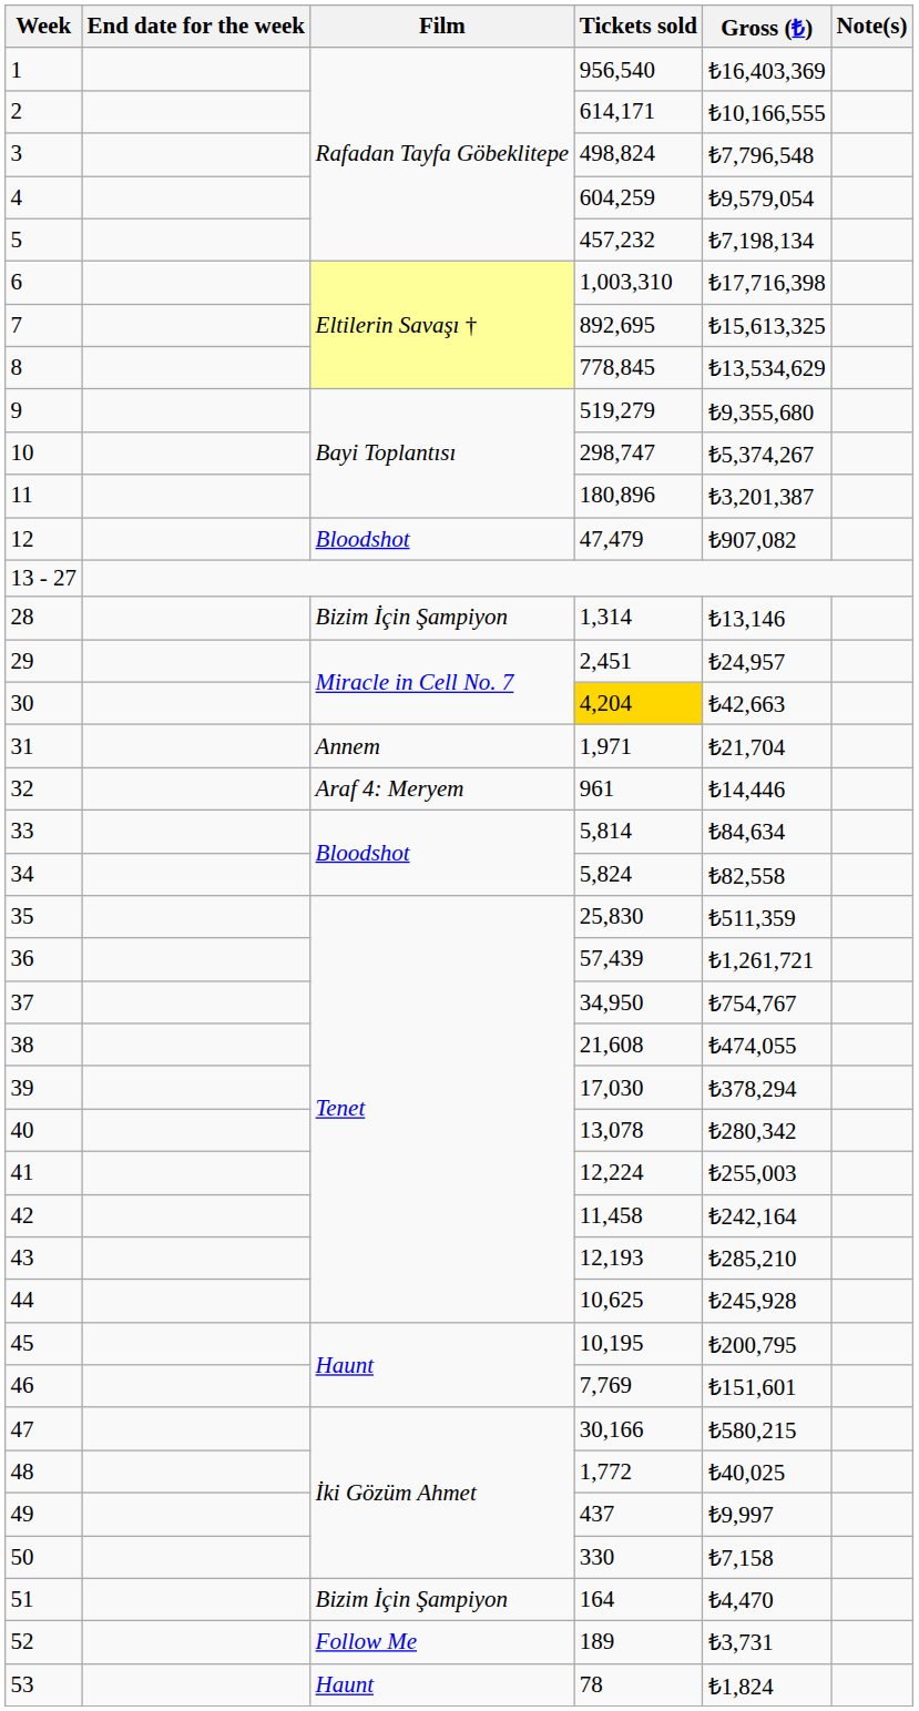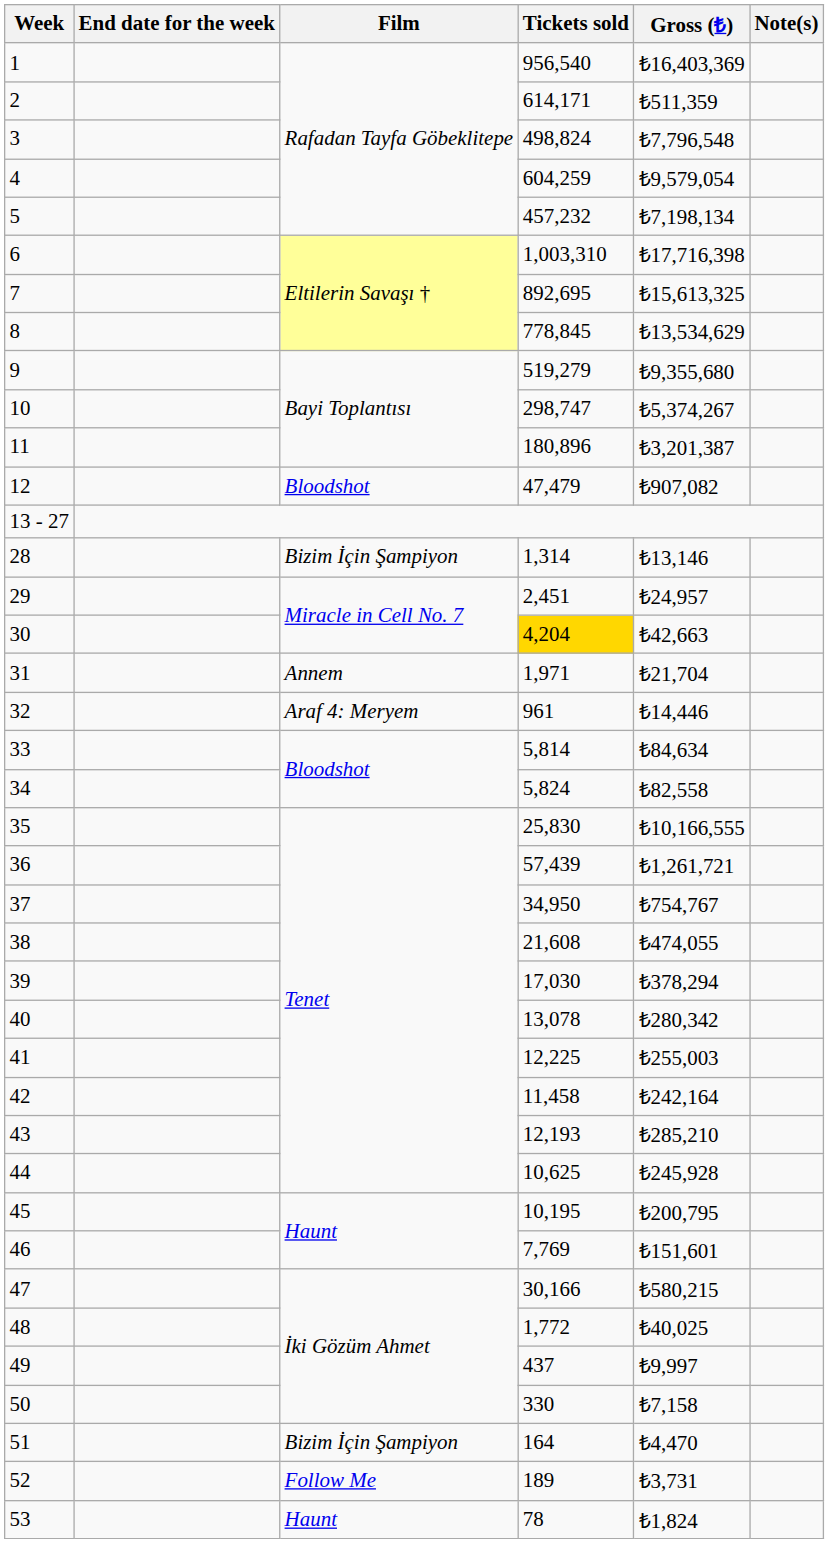 <table class="wikitable sortable">
 <tr>
 <th>Week</th>
 <th>End date for the week</th>
 <th>Film</th>
 <th>Tickets sold</th>
 <th>Gross (<a href='#'>₺</a>)</th>
 <th>Note(s)</th>
 </tr>
 <tr>
 <td>1</td>
 <td></td>
 <td rowspan="5"><em>Rafadan Tayfa Göbeklitepe</em></td>
 <td>956,540</td>
 <td>₺16,403,369</td>
 <td></td>
 </tr>
 <tr>
 <td>2</td>
 <td></td>
 <td>614,171</td>
-<td>₺10,166,555</td>
+<td>₺511,359</td>
 <td></td>
 </tr>
 <tr>
 <td>3</td>
 <td></td>
 <td>498,824</td>
 <td>₺7,796,548</td>
 <td></td>
 </tr>
 <tr>
 <td>4</td>
 <td></td>
 <td>604,259</td>
 <td>₺9,579,054</td>
 <td></td>
 </tr>
 <tr>
 <td>5</td>
 <td></td>
 <td>457,232</td>
 <td>₺7,198,134</td>
 <td></td>
 </tr>
 <tr>
 <td>6</td>
 <td></td>
 <td rowspan="3" style="background-color:#FFFF99"><em>Eltilerin Savaşı</em> †</td>
 <td>1,003,310</td>
 <td>₺17,716,398</td>
 <td></td>
 </tr>
 <tr>
 <td>7</td>
 <td></td>
 <td>892,695</td>
 <td>₺15,613,325</td>
 <td></td>
 </tr>
 <tr>
 <td>8</td>
 <td></td>
 <td>778,845</td>
 <td>₺13,534,629</td>
 <td></td>
 </tr>
 <tr>
 <td>9</td>
 <td></td>
 <td rowspan="3"><em>Bayi Toplantısı</em></td>
 <td>519,279</td>
 <td>₺9,355,680</td>
 <td></td>
 </tr>
 <tr>
 <td>10</td>
 <td></td>
 <td>298,747</td>
 <td>₺5,374,267</td>
 <td></td>
 </tr>
 <tr>
 <td>11</td>
 <td></td>
 <td>180,896</td>
 <td>₺3,201,387</td>
 <td></td>
 </tr>
 <tr>
 <td>12</td>
 <td></td>
 <td><em><a href='#'>Bloodshot</a></em></td>
 <td>47,479</td>
 <td>₺907,082</td>
 <td></td>
 </tr>
 <tr>
 <td>13 - 27</td>
 <td colspan="5" align="center"><em></em></td>
 </tr>
 <tr>
 <td>28</td>
 <td></td>
 <td><em>Bizim İçin Şampiyon</em></td>
 <td>1,314</td>
 <td>₺13,146</td>
 <td></td>
 </tr>
 <tr>
 <td>29</td>
 <td></td>
 <td rowspan="2"><em><a href='#'>Miracle in Cell No. 7</a></em></td>
 <td>2,451</td>
 <td>₺24,957</td>
 <td></td>
 </tr>
 <tr>
 <td>30</td>
 <td></td>
 <td style="background: gold;">4,204</td>
 <td>₺42,663</td>
 <td></td>
 </tr>
 <tr>
 <td>31</td>
 <td></td>
 <td><em>Annem</em></td>
 <td>1,971</td>
 <td>₺21,704</td>
 <td></td>
 </tr>
 <tr>
 <td>32</td>
 <td></td>
 <td><em>Araf 4: Meryem</em></td>
 <td>961</td>
 <td>₺14,446</td>
 <td></td>
 </tr>
 <tr>
 <td>33</td>
 <td></td>
 <td rowspan="2"><em><a href='#'>Bloodshot</a></em></td>
 <td>5,814</td>
 <td>₺84,634</td>
 <td></td>
 </tr>
 <tr>
 <td>34</td>
 <td></td>
 <td>5,824</td>
 <td>₺82,558</td>
 <td></td>
 </tr>
 <tr>
 <td>35</td>
 <td></td>
 <td rowspan="10"><em><a href='#'>Tenet</a></em></td>
 <td>25,830</td>
-<td>₺511,359</td>
+<td>₺10,166,555</td>
 <td></td>
 </tr>
 <tr>
 <td>36</td>
 <td></td>
 <td>57,439</td>
 <td>₺1,261,721</td>
 <td></td>
 </tr>
 <tr>
 <td>37</td>
 <td></td>
 <td>34,950</td>
 <td>₺754,767</td>
 <td></td>
 </tr>
 <tr>
 <td>38</td>
 <td></td>
 <td>21,608</td>
 <td>₺474,055</td>
 <td></td>
 </tr>
 <tr>
 <td>39</td>
 <td></td>
 <td>17,030</td>
 <td>₺378,294</td>
 <td></td>
 </tr>
 <tr>
 <td>40</td>
 <td></td>
 <td>13,078</td>
 <td>₺280,342</td>
 <td></td>
 </tr>
 <tr>
 <td>41</td>
 <td></td>
-<td>12,224</td>
+<td>12,225</td>
 <td>₺255,003</td>
 <td></td>
 </tr>
 <tr>
 <td>42</td>
 <td></td>
 <td>11,458</td>
 <td>₺242,164</td>
 <td></td>
 </tr>
 <tr>
 <td>43</td>
 <td></td>
 <td>12,193</td>
 <td>₺285,210</td>
 <td></td>
 </tr>
 <tr>
 <td>44</td>
 <td></td>
 <td>10,625</td>
 <td>₺245,928</td>
 <td></td>
 </tr>
 <tr>
 <td>45</td>
 <td></td>
 <td rowspan="2"><em><a href='#'>Haunt</a></em></td>
 <td>10,195</td>
 <td>₺200,795</td>
 <td></td>
 </tr>
 <tr>
 <td>46</td>
 <td></td>
 <td>7,769</td>
 <td>₺151,601</td>
 <td></td>
 </tr>
 <tr>
 <td>47</td>
 <td></td>
 <td rowspan="4"><em>İki Gözüm Ahmet</em></td>
 <td>30,166</td>
 <td>₺580,215</td>
 <td></td>
 </tr>
 <tr>
 <td>48</td>
 <td></td>
 <td>1,772</td>
 <td>₺40,025</td>
 <td></td>
 </tr>
 <tr>
 <td>49</td>
 <td></td>
 <td>437</td>
 <td>₺9,997</td>
 <td></td>
 </tr>
 <tr>
 <td>50</td>
 <td></td>
 <td>330</td>
 <td>₺7,158</td>
 <td></td>
 </tr>
 <tr>
 <td>51</td>
 <td></td>
 <td><em>Bizim İçin Şampiyon</em></td>
 <td>164</td>
 <td>₺4,470</td>
 <td></td>
 </tr>
 <tr>
 <td>52</td>
 <td></td>
 <td><em><a href='#'>Follow Me</a></em></td>
 <td>189</td>
 <td>₺3,731</td>
 <td></td>
 </tr>
 <tr>
 <td>53</td>
 <td></td>
 <td><em><a href='#'>Haunt</a></em></td>
 <td>78</td>
 <td>₺1,824</td>
 <td></td>
 </tr>
 </table>
